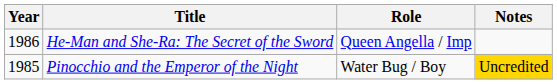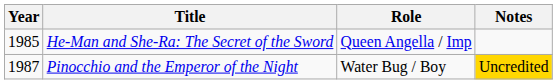 <table class="wikitable">
 <tr>
 <th>Year</th>
 <th>Title</th>
 <th>Role</th>
 <th>Notes</th>
 </tr>
 <tr>
-<td>1986</td>
+<td>1985</td>
 <td><em><a href='#'>He-Man and She-Ra: The Secret of the Sword</a></em></td>
 <td><a href='#'>Queen Angella</a> / <a href='#'>Imp</a></td>
 <td></td>
 </tr>
 <tr>
-<td>1985</td>
+<td>1987</td>
 <td><em><a href='#'>Pinocchio and the Emperor of the Night</a></em></td>
 <td>Water Bug / Boy</td>
 <td style="background: gold;">Uncredited</td>
 </tr>
 </table>
